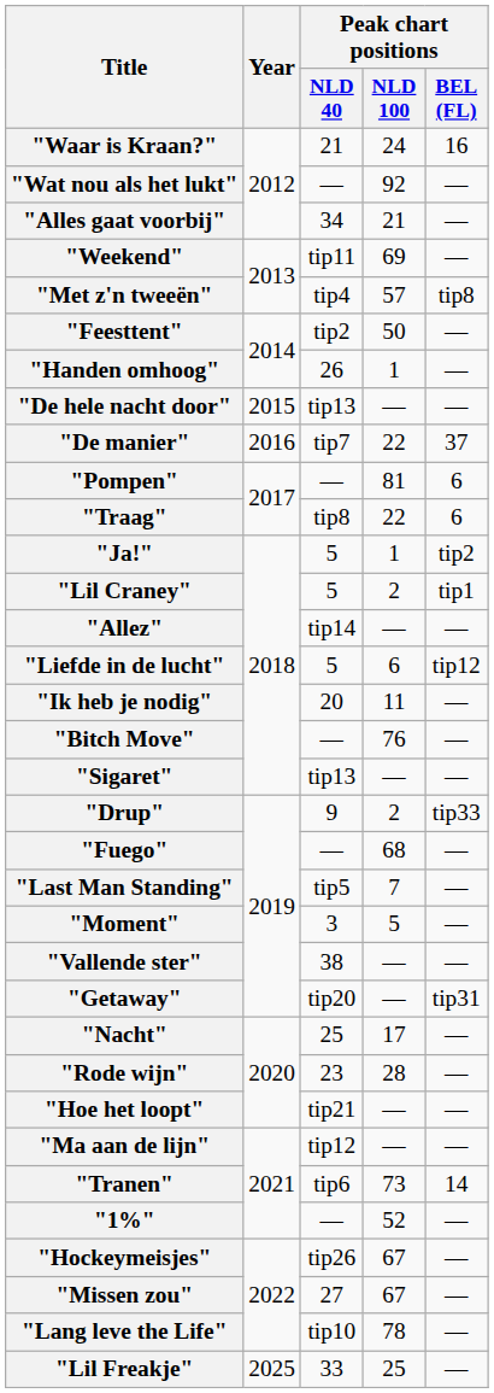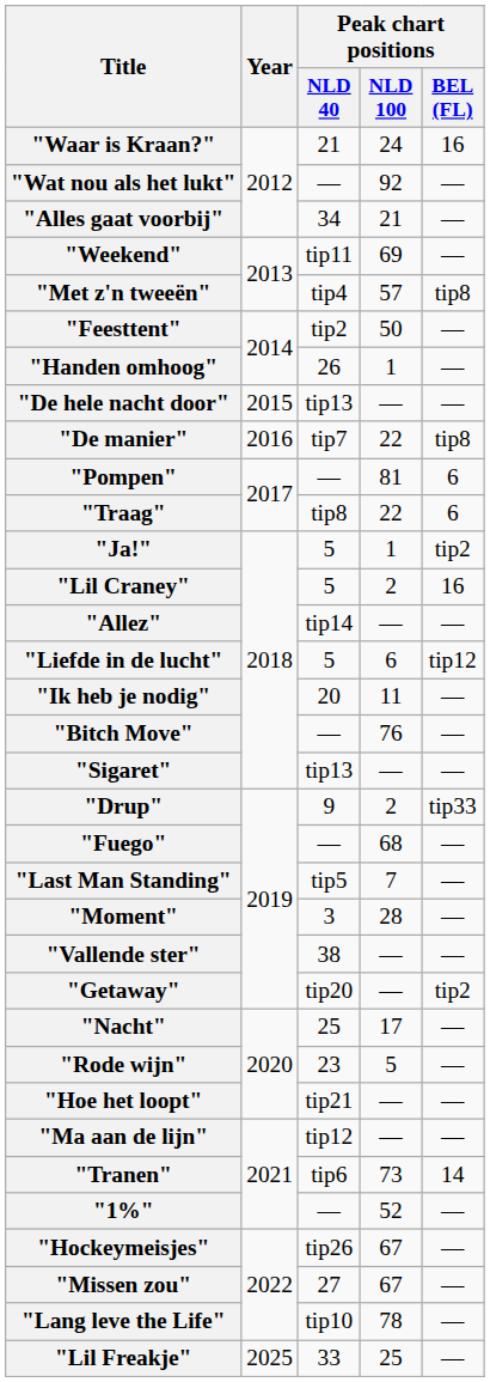 <table class="wikitable plainrowheaders" style="text-align:center">
 <tr>
 <th scope="col" rowspan="2">Title</th>
 <th scope="col" rowspan="2">Year</th>
 <th scope="col" colspan="3">Peak chart positions</th>
 </tr>
 <tr>
 <th scope="col" style="width:2.5em;font-size:90%;"><a href='#'>NLD<br>40</a><br></th>
 <th scope="col" style="width:2.5em;font-size:90%;"><a href='#'>NLD<br>100</a><br></th>
 <th scope="col" style="width:2.5em;font-size:90%;"><a href='#'>BEL<br>(FL)</a><br></th>
 </tr>
 <tr>
 <th scope="row">"Waar is Kraan?"</th>
 <td rowspan="3">2012</td>
 <td>21</td>
 <td>24</td>
 <td>16</td>
 </tr>
 <tr>
 <th scope="row">"Wat nou als het lukt"</th>
 <td>—</td>
 <td>92</td>
 <td>—</td>
 </tr>
 <tr>
 <th scope="row">"Alles gaat voorbij"<br></th>
 <td>34</td>
 <td>21</td>
 <td>—</td>
 </tr>
 <tr>
 <th scope="row">"Weekend"<br></th>
 <td rowspan="2">2013</td>
 <td>tip11</td>
 <td>69</td>
 <td>—</td>
 </tr>
 <tr>
 <th scope="row">"Met z'n tweeën"</th>
 <td>tip4</td>
 <td>57</td>
 <td>tip8</td>
 </tr>
 <tr>
 <th scope="row">"Feesttent"<br></th>
 <td rowspan="2">2014</td>
 <td>tip2</td>
 <td>50</td>
 <td>—</td>
 </tr>
 <tr>
 <th scope="row">"Handen omhoog"<br></th>
 <td>26</td>
 <td>1</td>
 <td>—</td>
 </tr>
 <tr>
 <th scope="row">"De hele nacht door"<br></th>
 <td>2015</td>
 <td>tip13</td>
 <td>—</td>
 <td>—</td>
 </tr>
 <tr>
 <th scope="row">"De manier"<br></th>
 <td>2016</td>
 <td>tip7</td>
 <td>22</td>
-<td>37</td>
+<td>tip8</td>
 </tr>
 <tr>
 <th scope="row">"Pompen"</th>
 <td rowspan="2">2017</td>
 <td>—</td>
 <td>81</td>
 <td>6</td>
 </tr>
 <tr>
 <th scope="row">"Traag"<br></th>
 <td>tip8</td>
 <td>22</td>
 <td>6</td>
 </tr>
 <tr>
 <th scope="row">"Ja!"<br></th>
 <td rowspan="7">2018</td>
 <td>5</td>
 <td>1</td>
 <td>tip2</td>
 </tr>
 <tr>
 <th scope="row">"Lil Craney"</th>
 <td>5</td>
 <td>2</td>
-<td>tip1</td>
+<td>16</td>
 </tr>
 <tr>
 <th scope="row">"Allez"<br></th>
 <td>tip14</td>
 <td>—</td>
 <td>—</td>
 </tr>
 <tr>
 <th scope="row">"Liefde in de lucht"<br></th>
 <td>5</td>
 <td>6</td>
 <td>tip12</td>
 </tr>
 <tr>
 <th scope="row">"Ik heb je nodig"<br></th>
 <td>20</td>
 <td>11</td>
 <td>—</td>
 </tr>
 <tr>
 <th scope="row">"Bitch Move"<br></th>
 <td>—</td>
 <td>76</td>
 <td>—</td>
 </tr>
 <tr>
 <th scope="row">"Sigaret"</th>
 <td>tip13</td>
 <td>—</td>
 <td>—</td>
 </tr>
 <tr>
 <th scope="row">"Drup"<br></th>
 <td rowspan="6">2019</td>
 <td>9</td>
 <td>2</td>
 <td>tip33</td>
 </tr>
 <tr>
 <th scope="row">"Fuego"<br></th>
 <td>—</td>
 <td>68</td>
 <td>—</td>
 </tr>
 <tr>
 <th scope="row">"Last Man Standing"<br></th>
 <td>tip5</td>
 <td>7</td>
 <td>—</td>
 </tr>
 <tr>
 <th scope="row">"Moment"<br></th>
 <td>3</td>
-<td>5</td>
+<td>28</td>
 <td>—</td>
 </tr>
 <tr>
 <th scope="row">"Vallende ster"</th>
 <td>38</td>
 <td>—</td>
 <td>—</td>
 </tr>
 <tr>
 <th scope="row">"Getaway"</th>
 <td>tip20</td>
 <td>—</td>
-<td>tip31</td>
+<td>tip2</td>
 </tr>
 <tr>
 <th scope="row">"Nacht"<br></th>
 <td rowspan="3">2020</td>
 <td>25</td>
 <td>17</td>
 <td>—</td>
 </tr>
 <tr>
 <th scope="row">"Rode wijn"<br></th>
 <td>23</td>
-<td>28</td>
+<td>5</td>
 <td>—</td>
 </tr>
 <tr>
 <th scope="row">"Hoe het loopt"<br></th>
 <td>tip21</td>
 <td>—</td>
 <td>—</td>
 </tr>
 <tr>
 <th scope="row">"Ma aan de lijn"</th>
 <td rowspan="3">2021</td>
 <td>tip12</td>
 <td>—</td>
 <td>—</td>
 </tr>
 <tr>
 <th scope="row">"Tranen"<br></th>
 <td>tip6</td>
 <td>73</td>
 <td>14</td>
 </tr>
 <tr>
 <th scope="row">"1%"<br></th>
 <td>—</td>
 <td>52</td>
 <td>—</td>
 </tr>
 <tr>
 <th scope="row">"Hockeymeisjes"<br></th>
 <td rowspan="3">2022</td>
 <td>tip26</td>
 <td>67</td>
 <td>—</td>
 </tr>
 <tr>
 <th scope="row">"Missen zou"<br></th>
 <td>27</td>
 <td>67</td>
 <td>—</td>
 </tr>
 <tr>
 <th scope="row">"Lang leve the Life"</th>
 <td>tip10</td>
 <td>78</td>
 <td>—</td>
 </tr>
 <tr>
 <th scope="row">"Lil Freakje"<br></th>
 <td>2025</td>
 <td>33</td>
 <td>25</td>
 <td>—</td>
 </tr>
 </table>
